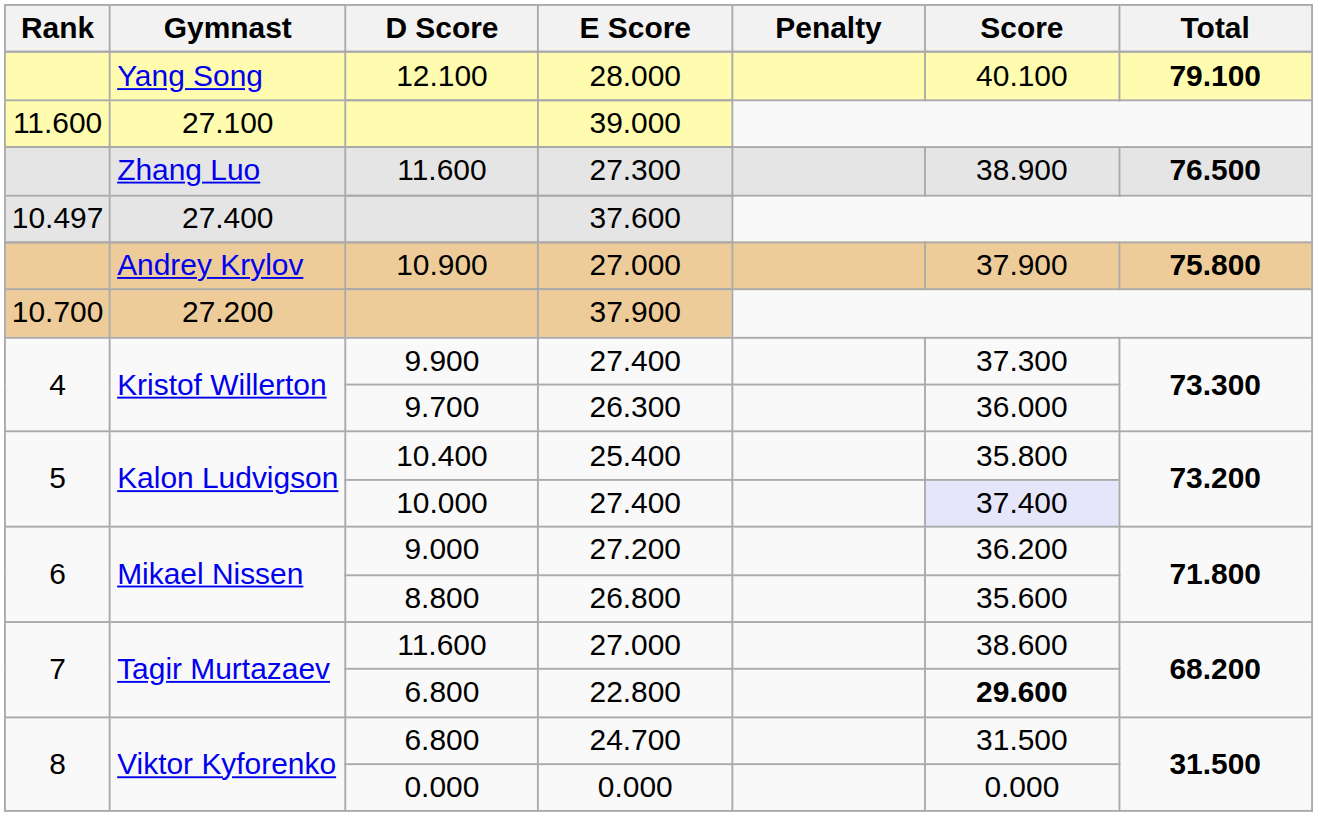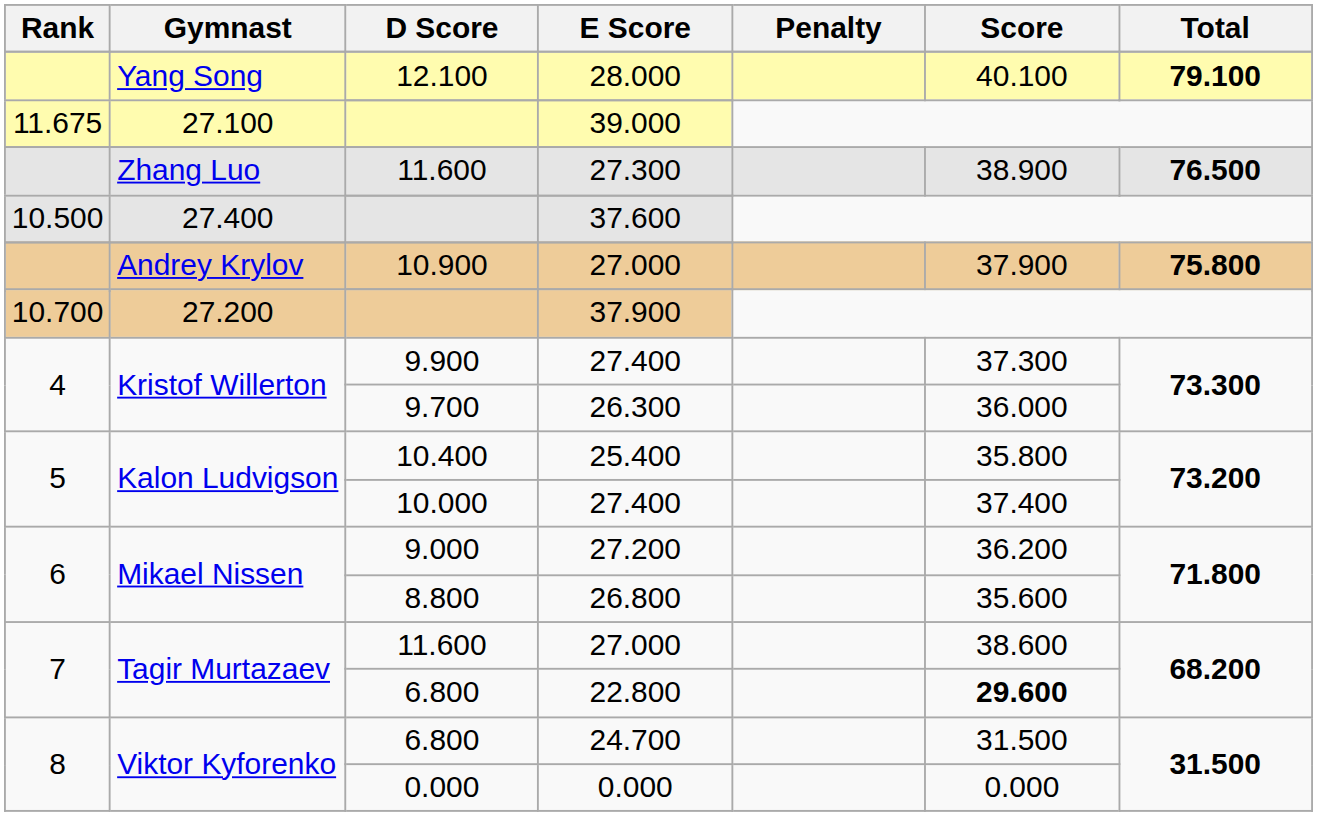 <table class="wikitable" style="text-align:center">
 <tr>
 <th>Rank</th>
 <th>Gymnast</th>
 <th style="width:6em">D Score</th>
 <th style="width:6em">E Score</th>
 <th style="width:6em">Penalty</th>
 <th style="width:6em">Score</th>
 <th style="width:6em">Total</th>
 </tr>
 <tr>
 </tr>
 <tr style="background:#fffcaf;">
 <td rowspan=2></td>
 <td rowspan=2 align=left> <a href='#'>Yang Song</a></td>
 <td>12.100</td>
 <td>28.000</td>
 <td></td>
 <td>40.100</td>
 <td rowspan=2><strong>79.100</strong></td>
 </tr>
 <tr>
 </tr>
 <tr style="background:#fffcaf;">
-<td>11.600</td>
+<td>11.675</td>
 <td>27.100</td>
 <td></td>
 <td>39.000</td>
 </tr>
 <tr>
 </tr>
 <tr style="background:#e5e5e5;">
 <td rowspan=2></td>
 <td rowspan=2 align=left> <a href='#'>Zhang Luo</a></td>
 <td>11.600</td>
 <td>27.300</td>
 <td></td>
 <td>38.900</td>
 <td rowspan=2><strong>76.500</strong></td>
 </tr>
 <tr>
 </tr>
 <tr style="background:#e5e5e5;">
-<td>10.497</td>
+<td>10.500</td>
 <td>27.400</td>
 <td></td>
 <td>37.600</td>
 </tr>
 <tr>
 </tr>
 <tr style="background:#ec9;">
 <td rowspan=2></td>
 <td rowspan=2 align=left> <a href='#'>Andrey Krylov</a></td>
 <td>10.900</td>
 <td>27.000</td>
 <td></td>
 <td>37.900</td>
 <td rowspan=2><strong>75.800</strong></td>
 </tr>
 <tr>
 </tr>
 <tr style="background:#ec9;">
 <td>10.700</td>
 <td>27.200</td>
 <td></td>
 <td>37.900</td>
 </tr>
 <tr>
 <td rowspan=2>4</td>
 <td rowspan=2 align=left> <a href='#'>Kristof Willerton</a></td>
 <td>9.900</td>
 <td>27.400</td>
 <td></td>
 <td>37.300</td>
 <td rowspan=2><strong>73.300</strong></td>
 </tr>
 <tr>
 <td>9.700</td>
 <td>26.300</td>
 <td></td>
 <td>36.000</td>
 </tr>
 <tr>
 <td rowspan=2>5</td>
 <td rowspan=2 align=left> <a href='#'>Kalon Ludvigson</a></td>
 <td>10.400</td>
 <td>25.400</td>
 <td></td>
 <td>35.800</td>
 <td rowspan=2><strong>73.200</strong></td>
 </tr>
 <tr>
 <td>10.000</td>
 <td>27.400</td>
 <td></td>
-<td style="background: lavender;">37.400</td>
+<td>37.400</td>
 </tr>
 <tr>
 <td rowspan=2>6</td>
 <td rowspan=2 align=left> <a href='#'>Mikael Nissen</a></td>
 <td>9.000</td>
 <td>27.200</td>
 <td></td>
 <td>36.200</td>
 <td rowspan=2><strong>71.800</strong></td>
 </tr>
 <tr>
 <td>8.800</td>
 <td>26.800</td>
 <td></td>
 <td>35.600</td>
 </tr>
 <tr>
 <td rowspan=2>7</td>
 <td rowspan=2 align=left> <a href='#'>Tagir Murtazaev</a></td>
 <td>11.600</td>
 <td>27.000</td>
 <td></td>
 <td>38.600</td>
 <td rowspan=2><strong>68.200</strong></td>
 </tr>
 <tr>
 <td>6.800</td>
 <td>22.800</td>
 <td></td>
 <td><strong>29.600</strong></td>
 </tr>
 <tr>
 <td rowspan=2>8</td>
 <td rowspan=2 align=left> <a href='#'>Viktor Kyforenko</a></td>
 <td>6.800</td>
 <td>24.700</td>
 <td></td>
 <td>31.500</td>
 <td rowspan=2><strong>31.500</strong></td>
 </tr>
 <tr>
 <td>0.000</td>
 <td>0.000</td>
 <td></td>
 <td>0.000</td>
 </tr>
 </table>
